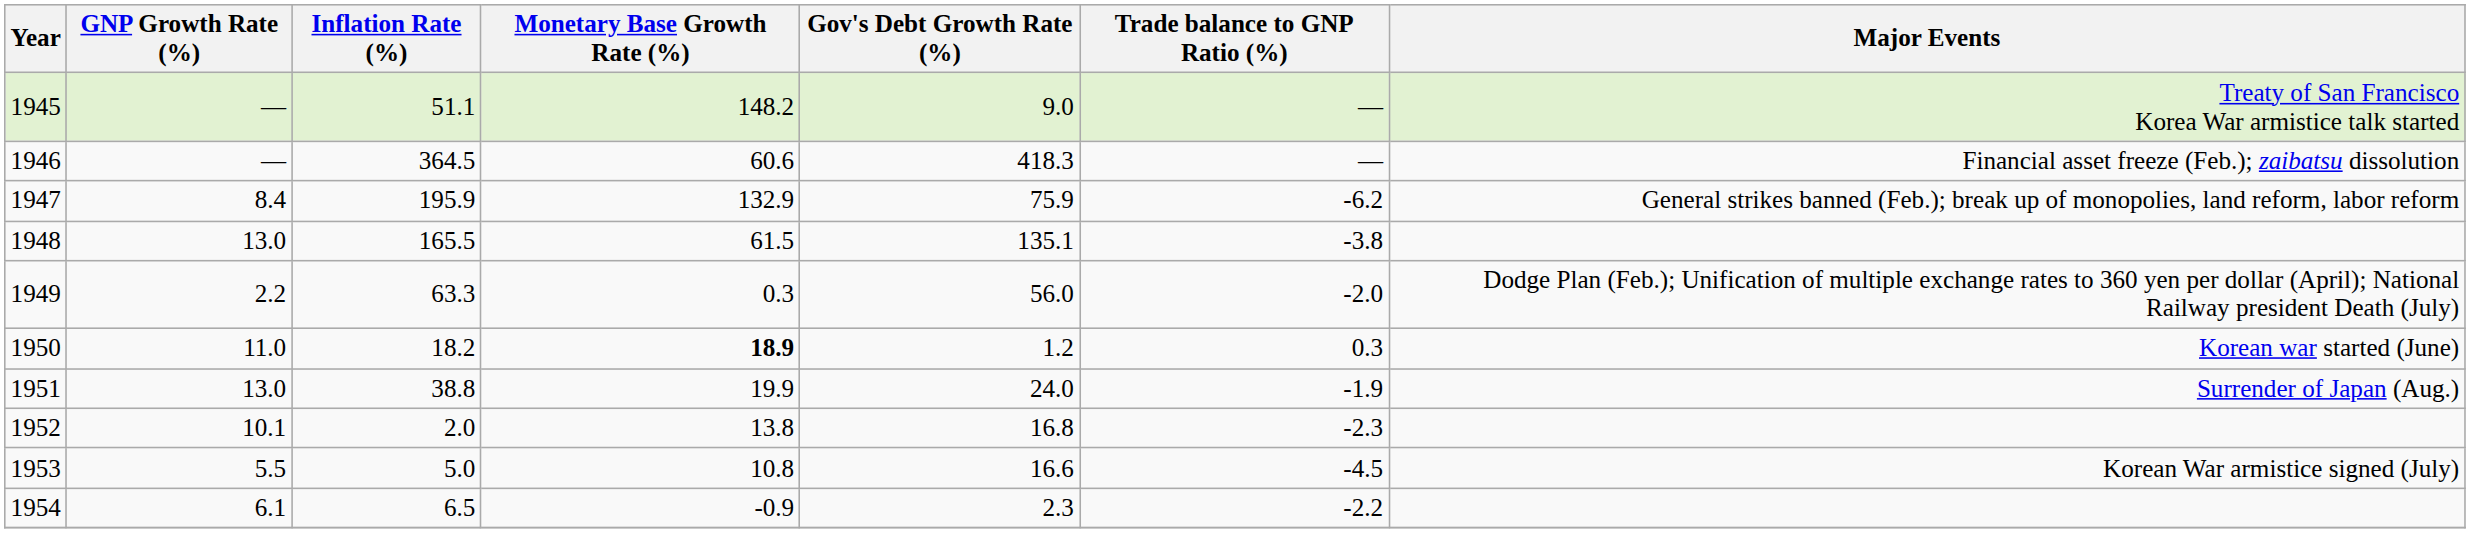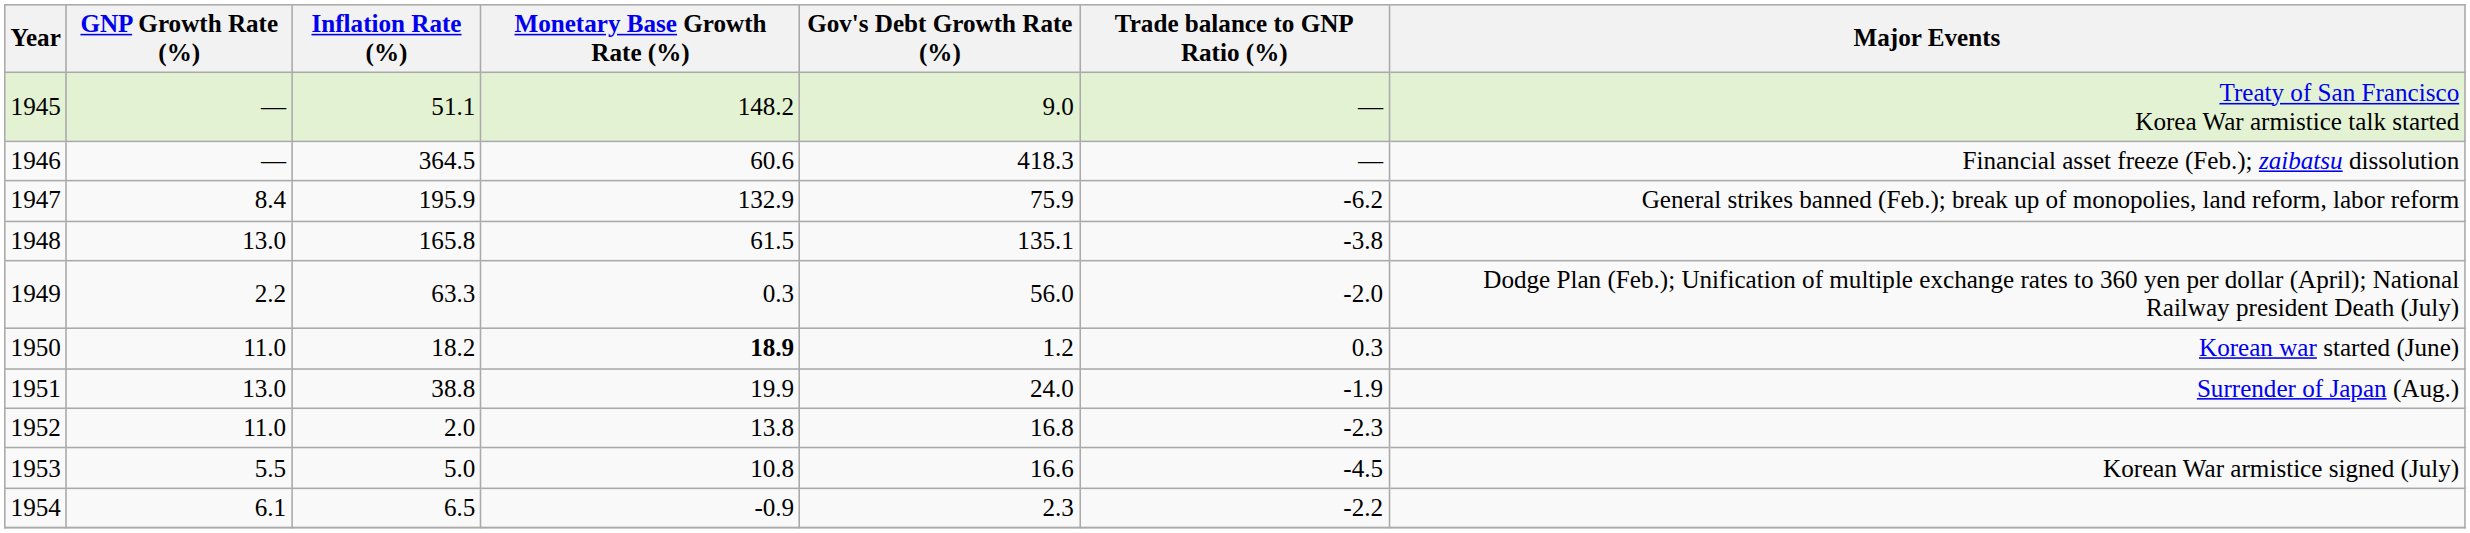 <table class="wikitable sortable">
 <tr align=center>
 <th rowspan="1" align="center">Year</th>
 <th colspan="1" align="center"><a href='#'>GNP</a> Growth Rate (%)</th>
 <th colspan="1" align="center"><a href='#'>Inflation Rate</a> (%)</th>
 <th colspan="1" align="center"><a href='#'>Monetary Base</a> Growth Rate (%)</th>
 <th colspan="1" align="center">Gov's Debt Growth Rate (%)</th>
 <th colspan="1" align="center">Trade balance to GNP Ratio (%)</th>
 <th colspan="1" align="center">Major Events</th>
 </tr>
 <tr align=right bgcolor=#E2F2D2>
 <td align="left">1945</td>
 <td>—</td>
 <td>51.1</td>
 <td>148.2</td>
 <td>9.0</td>
 <td>—</td>
 <td><a href='#'>Treaty of San Francisco</a><br>Korea War armistice talk started</td>
 </tr>
 <tr align=right>
 <td align="left">1946</td>
 <td>—</td>
 <td>364.5</td>
 <td>60.6</td>
 <td>418.3</td>
 <td>—</td>
 <td>Financial asset freeze (Feb.); <em><a href='#'>zaibatsu</a></em> dissolution</td>
 </tr>
 <tr align=right>
 <td align="left">1947</td>
 <td>8.4</td>
 <td>195.9</td>
 <td>132.9</td>
 <td>75.9</td>
 <td>-6.2</td>
 <td>General strikes banned (Feb.); break up of monopolies, land reform, labor reform</td>
 </tr>
 <tr align=right>
 <td align="left">1948</td>
 <td>13.0</td>
-<td>165.5</td>
+<td>165.8</td>
 <td>61.5</td>
 <td>135.1</td>
 <td>-3.8</td>
 <td></td>
 </tr>
 <tr align=right>
 <td align="left">1949</td>
 <td>2.2</td>
 <td>63.3</td>
 <td>0.3</td>
 <td>56.0</td>
 <td>-2.0</td>
 <td>Dodge Plan (Feb.); Unification of multiple exchange rates to 360 yen per dollar (April); National Railway president Death (July)</td>
 </tr>
 <tr align=right>
 <td align="left">1950</td>
 <td>11.0</td>
 <td>18.2</td>
 <td><strong>18.9</strong></td>
 <td>1.2</td>
 <td>0.3</td>
 <td><a href='#'>Korean war</a> started (June)</td>
 </tr>
 <tr align=right>
 <td align="left">1951</td>
 <td>13.0</td>
 <td>38.8</td>
 <td>19.9</td>
 <td>24.0</td>
 <td>-1.9</td>
 <td><a href='#'>Surrender of Japan</a> (Aug.)</td>
 </tr>
 <tr align=right>
 <td align="left">1952</td>
-<td>10.1</td>
+<td>11.0</td>
 <td>2.0</td>
 <td>13.8</td>
 <td>16.8</td>
 <td>-2.3</td>
 <td></td>
 </tr>
 <tr align=right>
 <td align="left">1953</td>
 <td>5.5</td>
 <td>5.0</td>
 <td>10.8</td>
 <td>16.6</td>
 <td>-4.5</td>
 <td>Korean War armistice signed (July)</td>
 </tr>
 <tr align=right>
 <td align="left">1954</td>
 <td>6.1</td>
 <td>6.5</td>
 <td>-0.9</td>
 <td>2.3</td>
 <td>-2.2</td>
 <td></td>
 </tr>
 <tr align=right>
 </tr>
 </table>
